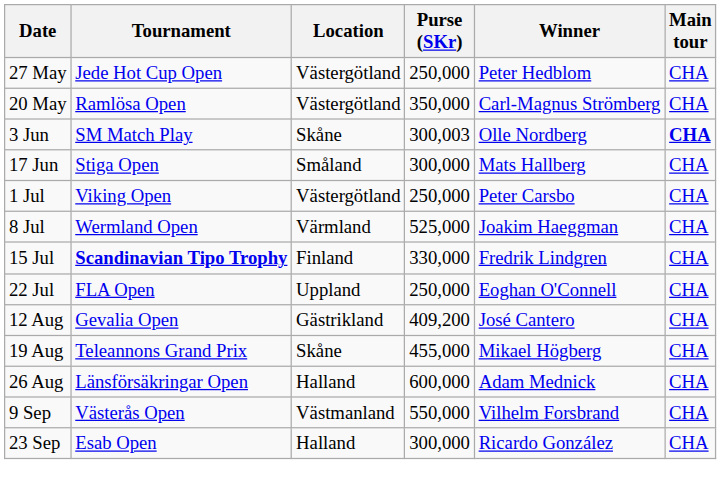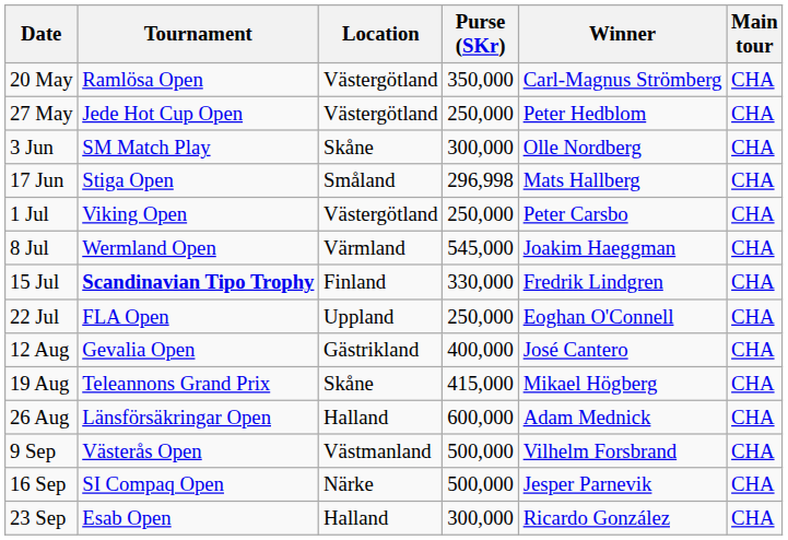 <table class="wikitable" style="font-size:95%;">
 <tr>
 <th>Date</th>
 <th>Tournament</th>
 <th>Location</th>
 <th>Purse<br>(<a href='#'>SKr</a>)</th>
 <th>Winner</th>
 <th>Main<br>tour</th>
 </tr>
 <tr>
+<td>20 May</td>
+<td><a href='#'>Ramlösa Open</a></td>
+<td>Västergötland</td>
+<td align=right>350,000</td>
+<td> <a href='#'>Carl-Magnus Strömberg</a></td>
+<td><a href='#'>CHA</a></td>
+</tr>
+<tr>
 <td>27 May</td>
 <td><a href='#'>Jede Hot Cup Open</a></td>
 <td>Västergötland</td>
 <td align=right>250,000</td>
 <td> <a href='#'>Peter Hedblom</a></td>
 <td><a href='#'>CHA</a></td>
 </tr>
 <tr>
-<td>20 May</td>
-<td><a href='#'>Ramlösa Open</a></td>
-<td>Västergötland</td>
-<td align=right>350,000</td>
-<td> <a href='#'>Carl-Magnus Strömberg</a></td>
-<td><a href='#'>CHA</a></td>
-</tr>
-<tr>
 <td>3 Jun</td>
 <td><a href='#'>SM Match Play</a></td>
 <td>Skåne</td>
-<td align=right>300,003</td>
+<td align=right>300,000</td>
 <td> <a href='#'>Olle Nordberg</a></td>
-<td><strong><a href='#'>CHA</a></strong></td>
+<td><a href='#'>CHA</a></td>
 </tr>
 <tr>
 <td>17 Jun</td>
 <td><a href='#'>Stiga Open</a></td>
 <td>Småland</td>
-<td align=right>300,000</td>
+<td align=right>296,998</td>
 <td> <a href='#'>Mats Hallberg</a></td>
 <td><a href='#'>CHA</a></td>
 </tr>
 <tr>
 <td>1 Jul</td>
 <td><a href='#'>Viking Open</a></td>
 <td>Västergötland</td>
 <td align=right>250,000</td>
 <td> <a href='#'>Peter Carsbo</a></td>
 <td><a href='#'>CHA</a></td>
 </tr>
 <tr>
 <td>8 Jul</td>
 <td><a href='#'>Wermland Open</a></td>
 <td>Värmland</td>
-<td align=right>525,000</td>
+<td align=right>545,000</td>
 <td> <a href='#'>Joakim Haeggman</a></td>
 <td><a href='#'>CHA</a></td>
 </tr>
 <tr>
 <td>15 Jul</td>
 <td><strong><a href='#'>Scandinavian Tipo Trophy</a></strong></td>
 <td>Finland</td>
 <td align=right>330,000</td>
 <td> <a href='#'>Fredrik Lindgren</a></td>
 <td><a href='#'>CHA</a></td>
 </tr>
 <tr>
 <td>22 Jul</td>
 <td><a href='#'>FLA Open</a></td>
 <td>Uppland</td>
 <td align=right>250,000</td>
 <td> <a href='#'>Eoghan O'Connell</a></td>
 <td><a href='#'>CHA</a></td>
 </tr>
 <tr>
 <td>12 Aug</td>
 <td><a href='#'>Gevalia Open</a></td>
 <td>Gästrikland</td>
-<td align=right>409,200</td>
+<td align=right>400,000</td>
 <td> <a href='#'>José Cantero</a></td>
 <td><a href='#'>CHA</a></td>
 </tr>
 <tr>
 <td>19 Aug</td>
 <td><a href='#'>Teleannons Grand Prix</a></td>
 <td>Skåne</td>
-<td align=right>455,000</td>
+<td align=right>415,000</td>
 <td> <a href='#'>Mikael Högberg</a></td>
 <td><a href='#'>CHA</a></td>
 </tr>
 <tr>
 <td>26 Aug</td>
 <td><a href='#'>Länsförsäkringar Open</a></td>
 <td>Halland</td>
 <td align=right>600,000</td>
 <td> <a href='#'>Adam Mednick</a></td>
 <td><a href='#'>CHA</a></td>
 </tr>
 <tr>
 <td>9 Sep</td>
 <td><a href='#'>Västerås Open</a></td>
 <td>Västmanland</td>
-<td align=right>550,000</td>
+<td align=right>500,000</td>
 <td> <a href='#'>Vilhelm Forsbrand</a></td>
+<td><a href='#'>CHA</a></td>
+</tr>
+<tr>
+<td>16 Sep</td>
+<td><a href='#'>SI Compaq Open</a></td>
+<td>Närke</td>
+<td align=right>500,000</td>
+<td> <a href='#'>Jesper Parnevik</a></td>
 <td><a href='#'>CHA</a></td>
 </tr>
 <tr>
 <td>23 Sep</td>
 <td><a href='#'>Esab Open</a></td>
 <td>Halland</td>
 <td align=right>300,000</td>
 <td> <a href='#'>Ricardo González</a></td>
 <td><a href='#'>CHA</a></td>
 </tr>
 </table>
